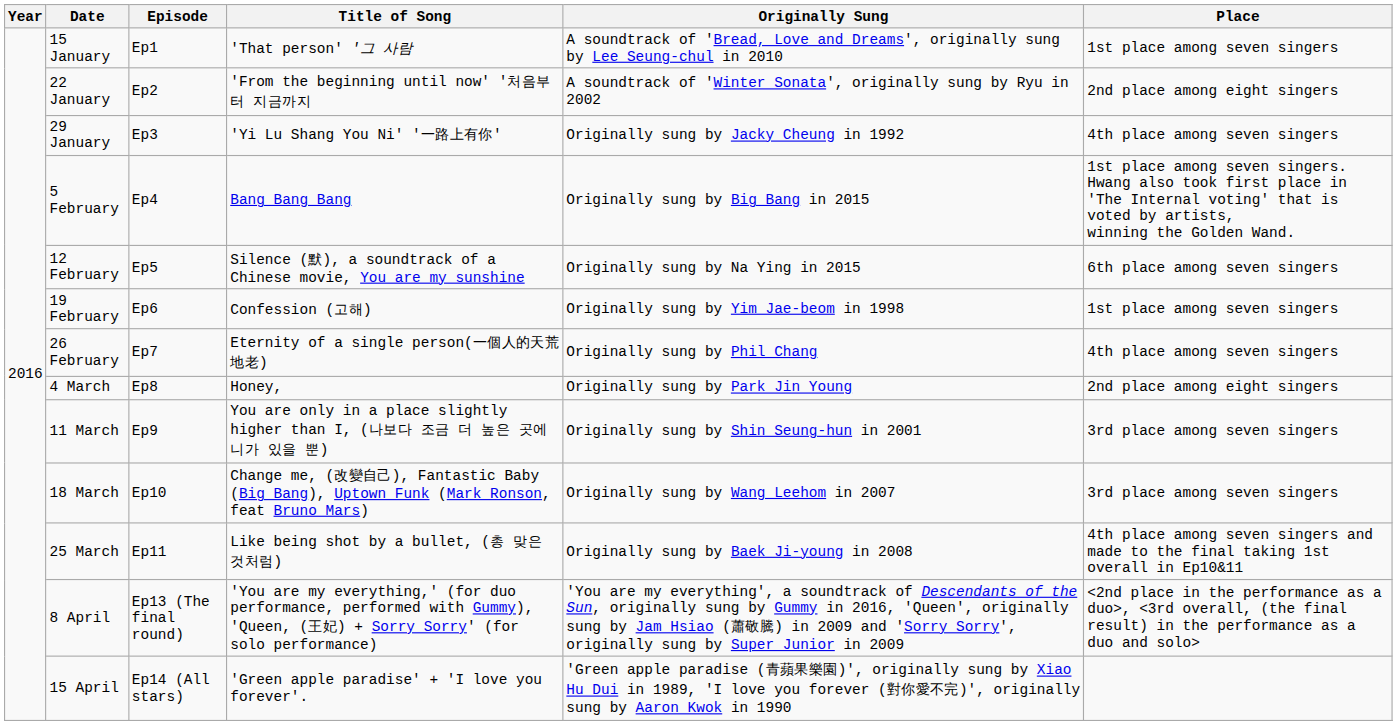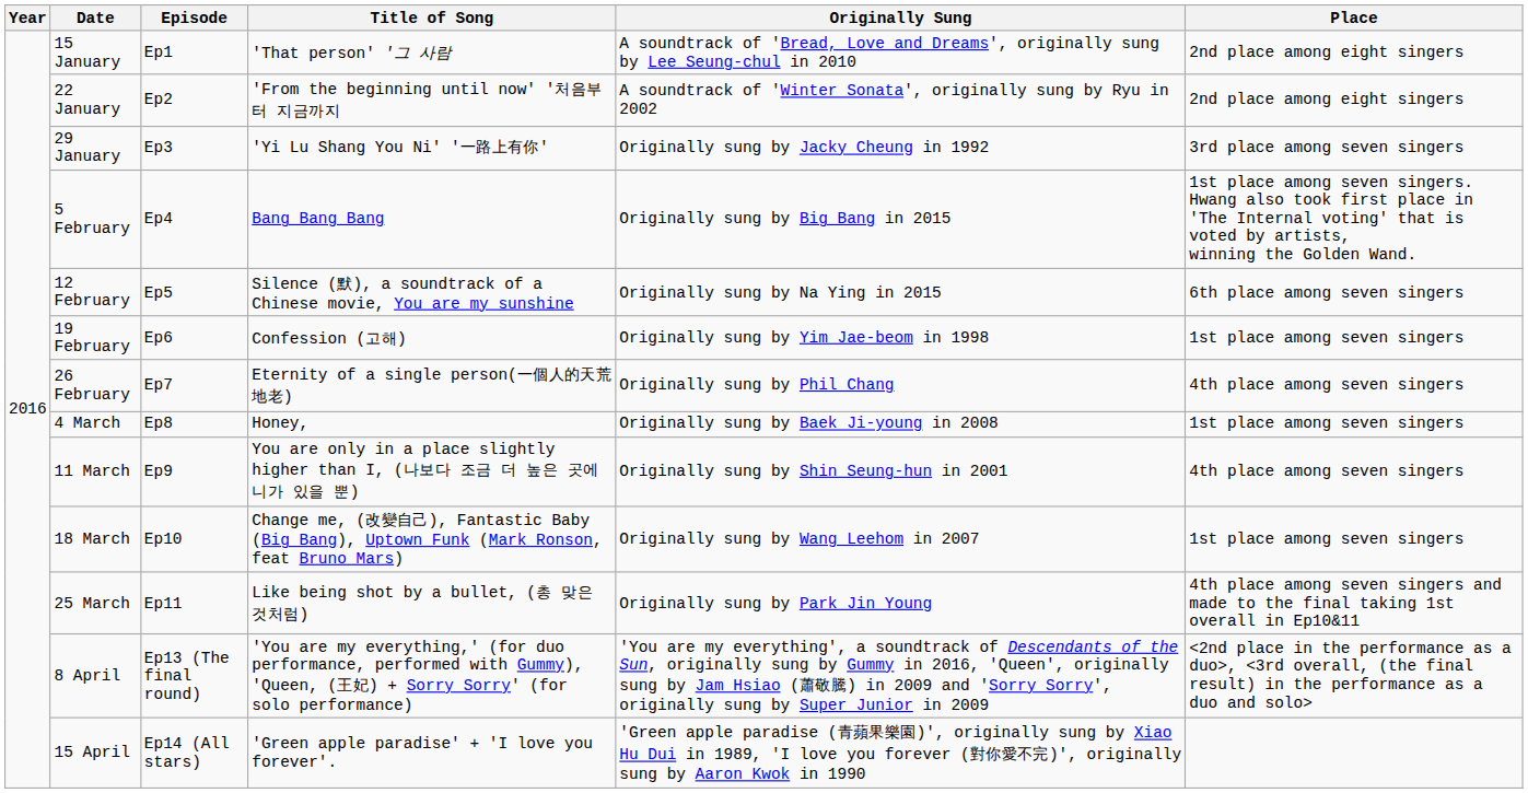 <table class="wikitable">
 <tr>
 <th>Year</th>
 <th>Date</th>
 <th>Episode</th>
 <th>Title of Song</th>
 <th>Originally Sung</th>
 <th>Place</th>
 </tr>
 <tr>
 <td rowspan="13">2016</td>
 <td>15 January</td>
 <td>Ep1</td>
 <td>'That person' <em>'그 사람<strong></td>
 <td>A soundtrack of '<a href='#'>Bread, Love and Dreams</a>', originally sung by <a href='#'>Lee Seung-chul</a> in 2010</td>
-<td>1st place among seven singers</td>
+<td>2nd place among eight singers</td>
 </tr>
 <tr>
 <td>22 January</td>
 <td>Ep2</td>
 <td>'From the beginning until now' </em>'처음부터 지금까지 </strong></td>
 <td>A soundtrack of '<a href='#'>Winter Sonata</a>', originally sung by Ryu in 2002</td>
 <td>2nd place among eight singers</td>
 </tr>
 <tr>
 <td>29<br>January</td>
 <td>Ep3</td>
 <td>'Yi Lu Shang You Ni' '一路上有你'</td>
 <td>Originally sung by <a href='#'>Jacky Cheung</a> in 1992</td>
-<td>4th place among seven singers</td>
+<td>3rd place among seven singers</td>
 </tr>
 <tr>
 <td>5 February</td>
 <td>Ep4</td>
 <td><a href='#'>Bang Bang Bang</a></td>
 <td>Originally sung by <a href='#'>Big Bang</a> in 2015</td>
 <td>1st place among seven singers.<br>Hwang also took first place in 'The Internal voting' that is voted by artists,<br>winning the Golden Wand.</td>
 </tr>
 <tr>
 <td>12 February</td>
 <td>Ep5</td>
 <td>Silence (默), a soundtrack of a Chinese movie, <a href='#'>You are my sunshine</a></td>
 <td>Originally sung by Na Ying in 2015</td>
 <td>6th place among seven singers</td>
 </tr>
 <tr>
 <td>19 February</td>
 <td>Ep6</td>
 <td>Confession (고해)</td>
 <td>Originally sung by <a href='#'>Yim Jae-beom</a> in 1998</td>
 <td>1st place among seven singers</td>
 </tr>
 <tr>
 <td>26 February</td>
 <td>Ep7</td>
 <td>Eternity of a single person(一個人的天荒地老)</td>
 <td>Originally sung by <a href='#'>Phil Chang</a></td>
 <td>4th place among seven singers</td>
 </tr>
 <tr>
 <td>4 March</td>
 <td>Ep8</td>
 <td>Honey,</td>
-<td>Originally sung by <a href='#'>Park Jin Young</a></td>
-<td>2nd place among eight singers</td>
+<td>Originally sung by <a href='#'>Baek Ji-young</a> in 2008</td>
+<td>1st place among seven singers</td>
 </tr>
 <tr>
 <td>11 March</td>
 <td>Ep9</td>
 <td>You are only in a place slightly higher than I, (나보다 조금 더 높은 곳에 니가 있을 뿐)</td>
 <td>Originally sung by <a href='#'>Shin Seung-hun</a> in 2001</td>
-<td>3rd place among seven singers</td>
+<td>4th place among seven singers</td>
 </tr>
 <tr>
 <td>18 March</td>
 <td>Ep10</td>
 <td>Change me, (改變自己), Fantastic Baby (<a href='#'>Big Bang</a>), <a href='#'>Uptown Funk</a> (<a href='#'>Mark Ronson</a>, feat <a href='#'>Bruno Mars</a>)</td>
 <td>Originally sung by <a href='#'>Wang Leehom</a> in 2007</td>
-<td>3rd place among seven singers</td>
+<td>1st place among seven singers</td>
 </tr>
 <tr>
 <td>25 March</td>
 <td>Ep11</td>
 <td>Like being shot by a bullet, (총 맞은 것처럼)</td>
-<td>Originally sung by <a href='#'>Baek Ji-young</a> in 2008</td>
+<td>Originally sung by <a href='#'>Park Jin Young</a></td>
 <td>4th place among seven singers and made to the final taking 1st overall in Ep10&11</td>
 </tr>
 <tr>
 <td>8 April</td>
 <td>Ep13 (The final round)</td>
 <td>'You are my everything,' (for duo performance, performed with <a href='#'>Gummy</a>), 'Queen, (王妃) + <a href='#'>Sorry Sorry</a>' (for solo performance)</td>
 <td>'You are my everything', a soundtrack of <em><a href='#'>Descendants of the Sun</a></em>, originally sung by <a href='#'>Gummy</a> in 2016, 'Queen', originally sung by <a href='#'>Jam Hsiao</a> (蕭敬騰) in 2009 and '<a href='#'>Sorry Sorry</a>', originally sung by <a href='#'>Super Junior</a> in 2009</td>
 <td><2nd place in the performance as a duo>, <3rd overall, (the final result) in the performance as a duo and solo></td>
 </tr>
 <tr>
 <td>15 April</td>
 <td>Ep14 (All stars)</td>
 <td>'Green apple paradise' + 'I love you forever'.</td>
 <td>'Green apple paradise (青蘋果樂園)', originally sung by <a href='#'>Xiao Hu Dui</a> in 1989, 'I love you forever (對你愛不完)', originally sung by <a href='#'>Aaron Kwok</a> in 1990</td>
 <td></td>
 </tr>
 <tr>
 </tr>
 </table>
